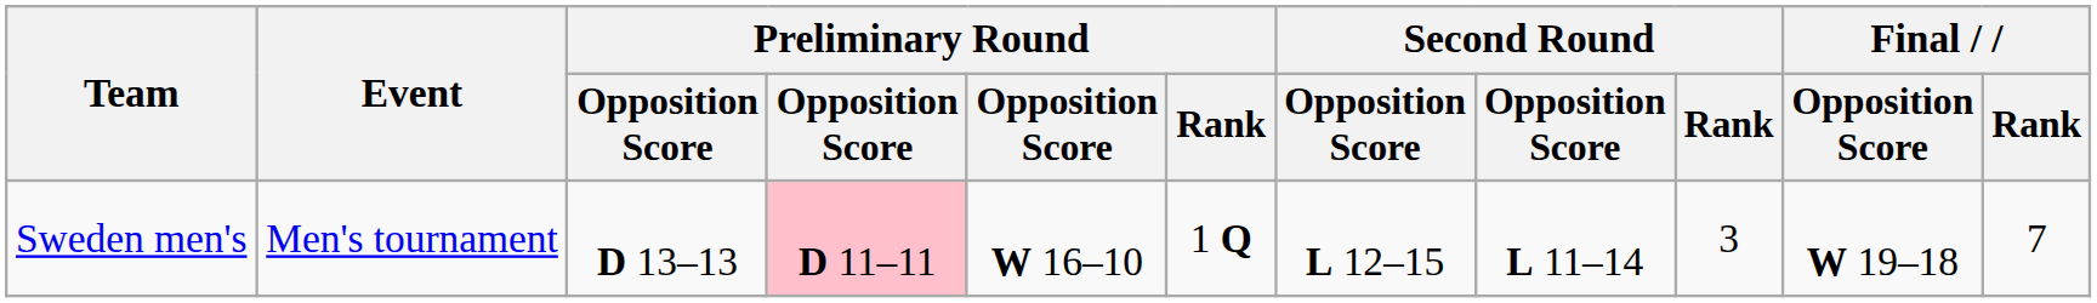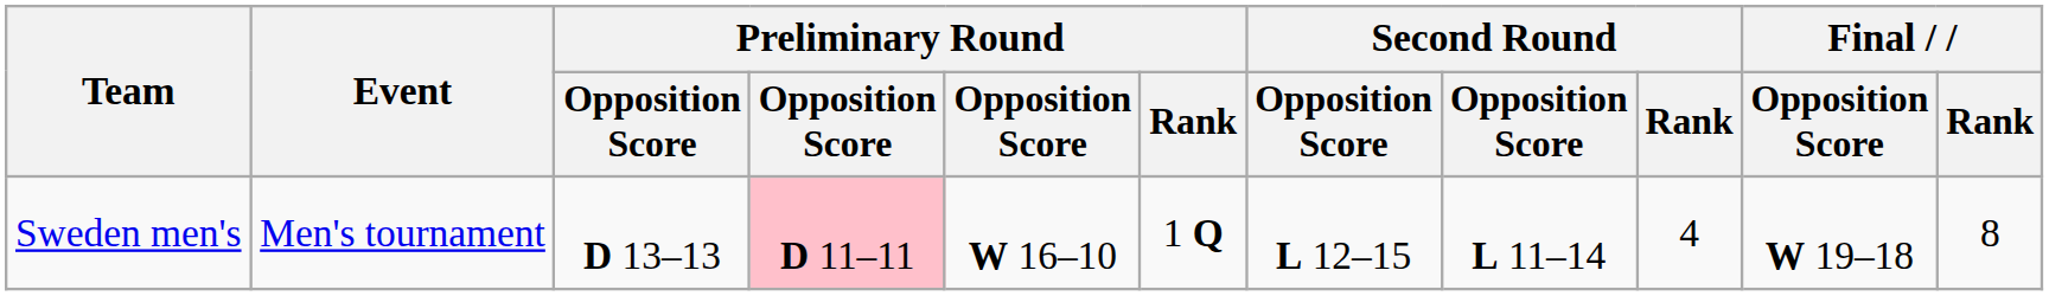 <table class="wikitable" style="font-size:90%">
 <tr>
 <th rowspan=2>Team</th>
 <th rowspan=2>Event</th>
 <th colspan=4>Preliminary Round</th>
 <th colspan=3>Second Round</th>
 <th colspan=2>Final /  / </th>
 </tr>
 <tr style="font-size:95%">
 <th>Opposition<br>Score</th>
 <th>Opposition<br>Score</th>
 <th>Opposition<br>Score</th>
 <th>Rank</th>
 <th>Opposition<br>Score</th>
 <th>Opposition<br>Score</th>
 <th>Rank</th>
 <th>Opposition<br>Score</th>
 <th>Rank</th>
 </tr>
 <tr align=center>
 <td align=left><a href='#'>Sweden men's</a></td>
 <td align=left><a href='#'>Men's tournament</a></td>
 <td><br><strong>D</strong> 13–13</td>
 <td style="background: pink;"><br><strong>D</strong> 11–11</td>
 <td><br><strong>W</strong> 16–10</td>
 <td>1 <strong>Q</strong></td>
 <td><br><strong>L</strong> 12–15</td>
 <td><br><strong>L</strong> 11–14</td>
-<td>3</td>
+<td>4</td>
 <td><br><strong>W</strong> 19–18</td>
-<td>7</td>
+<td>8</td>
 </tr>
 </table>
